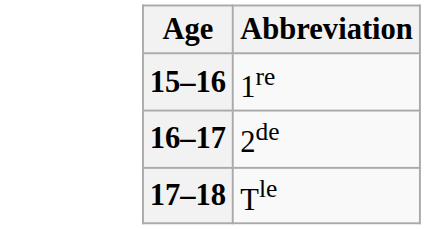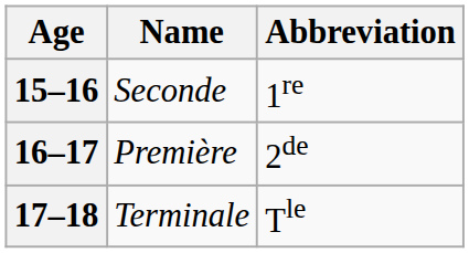 <table class="wikitable" align="right">
 <tr>
 <th>Age</th>
+<th>Name</th>
 <th>Abbreviation</th>
 </tr>
 <tr>
 <th>15–16</th>
+<td><em>Seconde</em></td>
 <td>1<sup>re</sup></td>
 </tr>
 <tr>
 <th>16–17</th>
+<td><em>Première</em></td>
 <td>2<sup>de</sup></td>
 </tr>
 <tr>
 <th>17–18</th>
+<td><em>Terminale</em></td>
 <td>T<sup>le</sup></td>
 </tr>
 </table>
